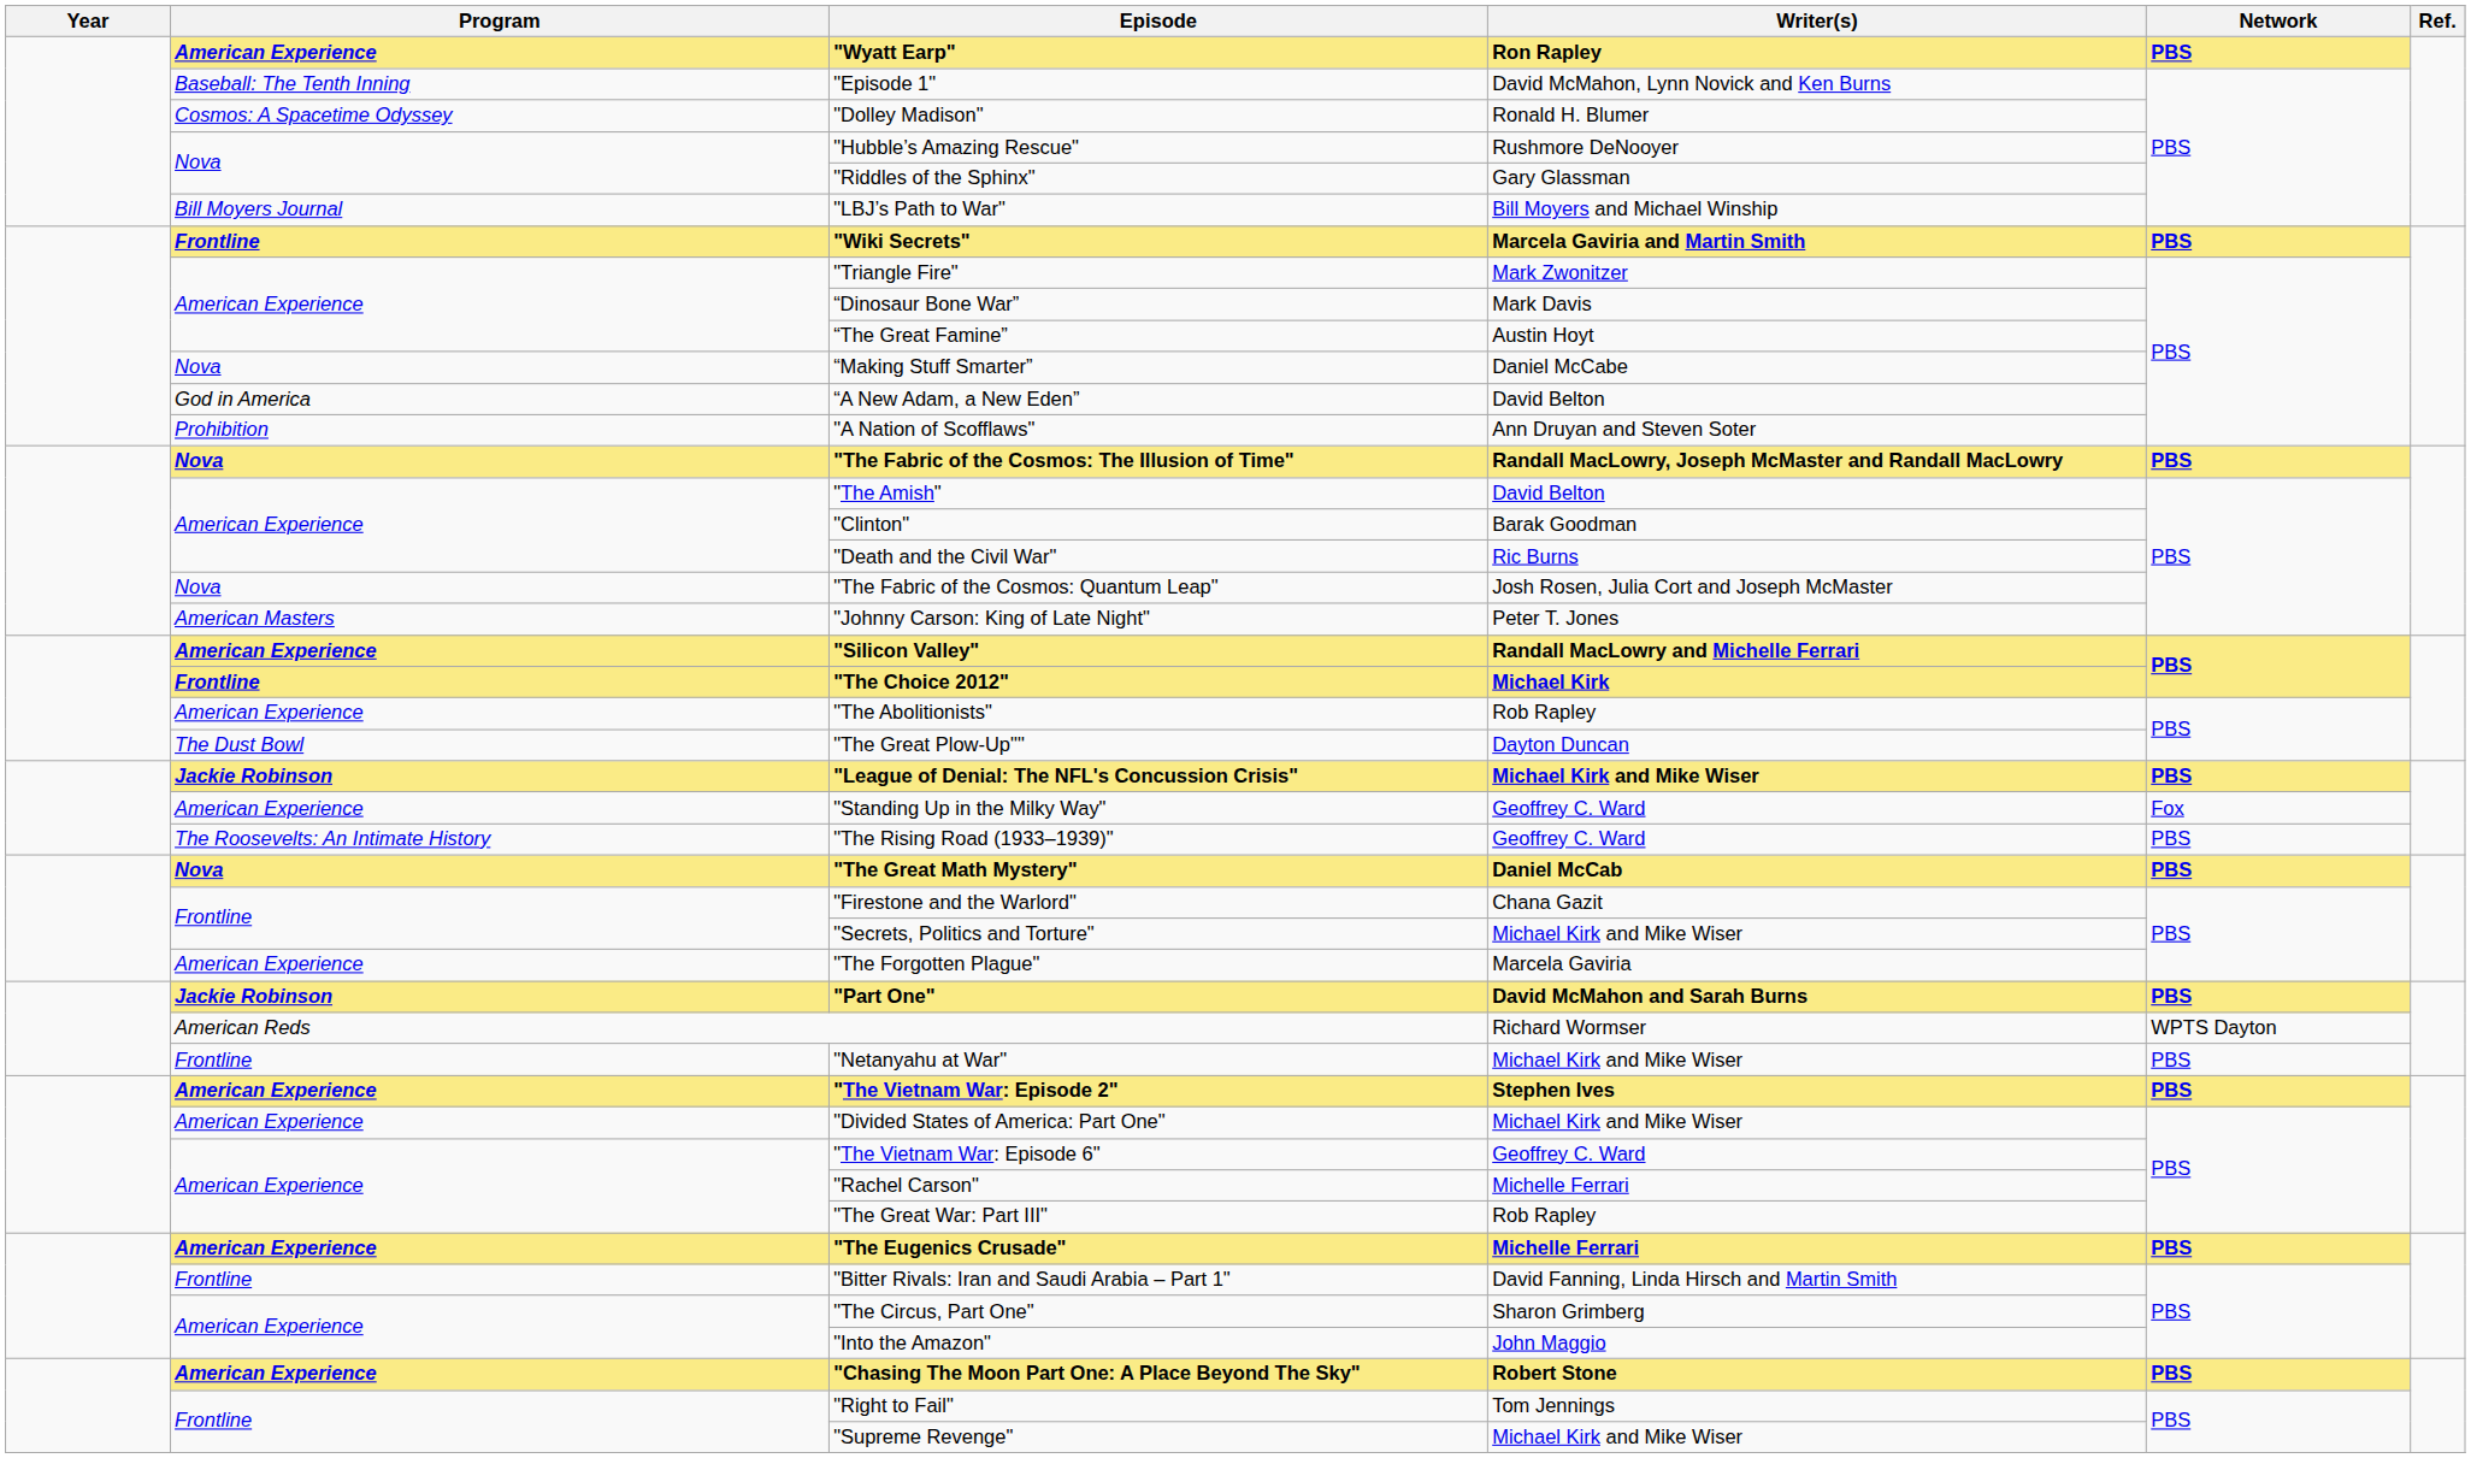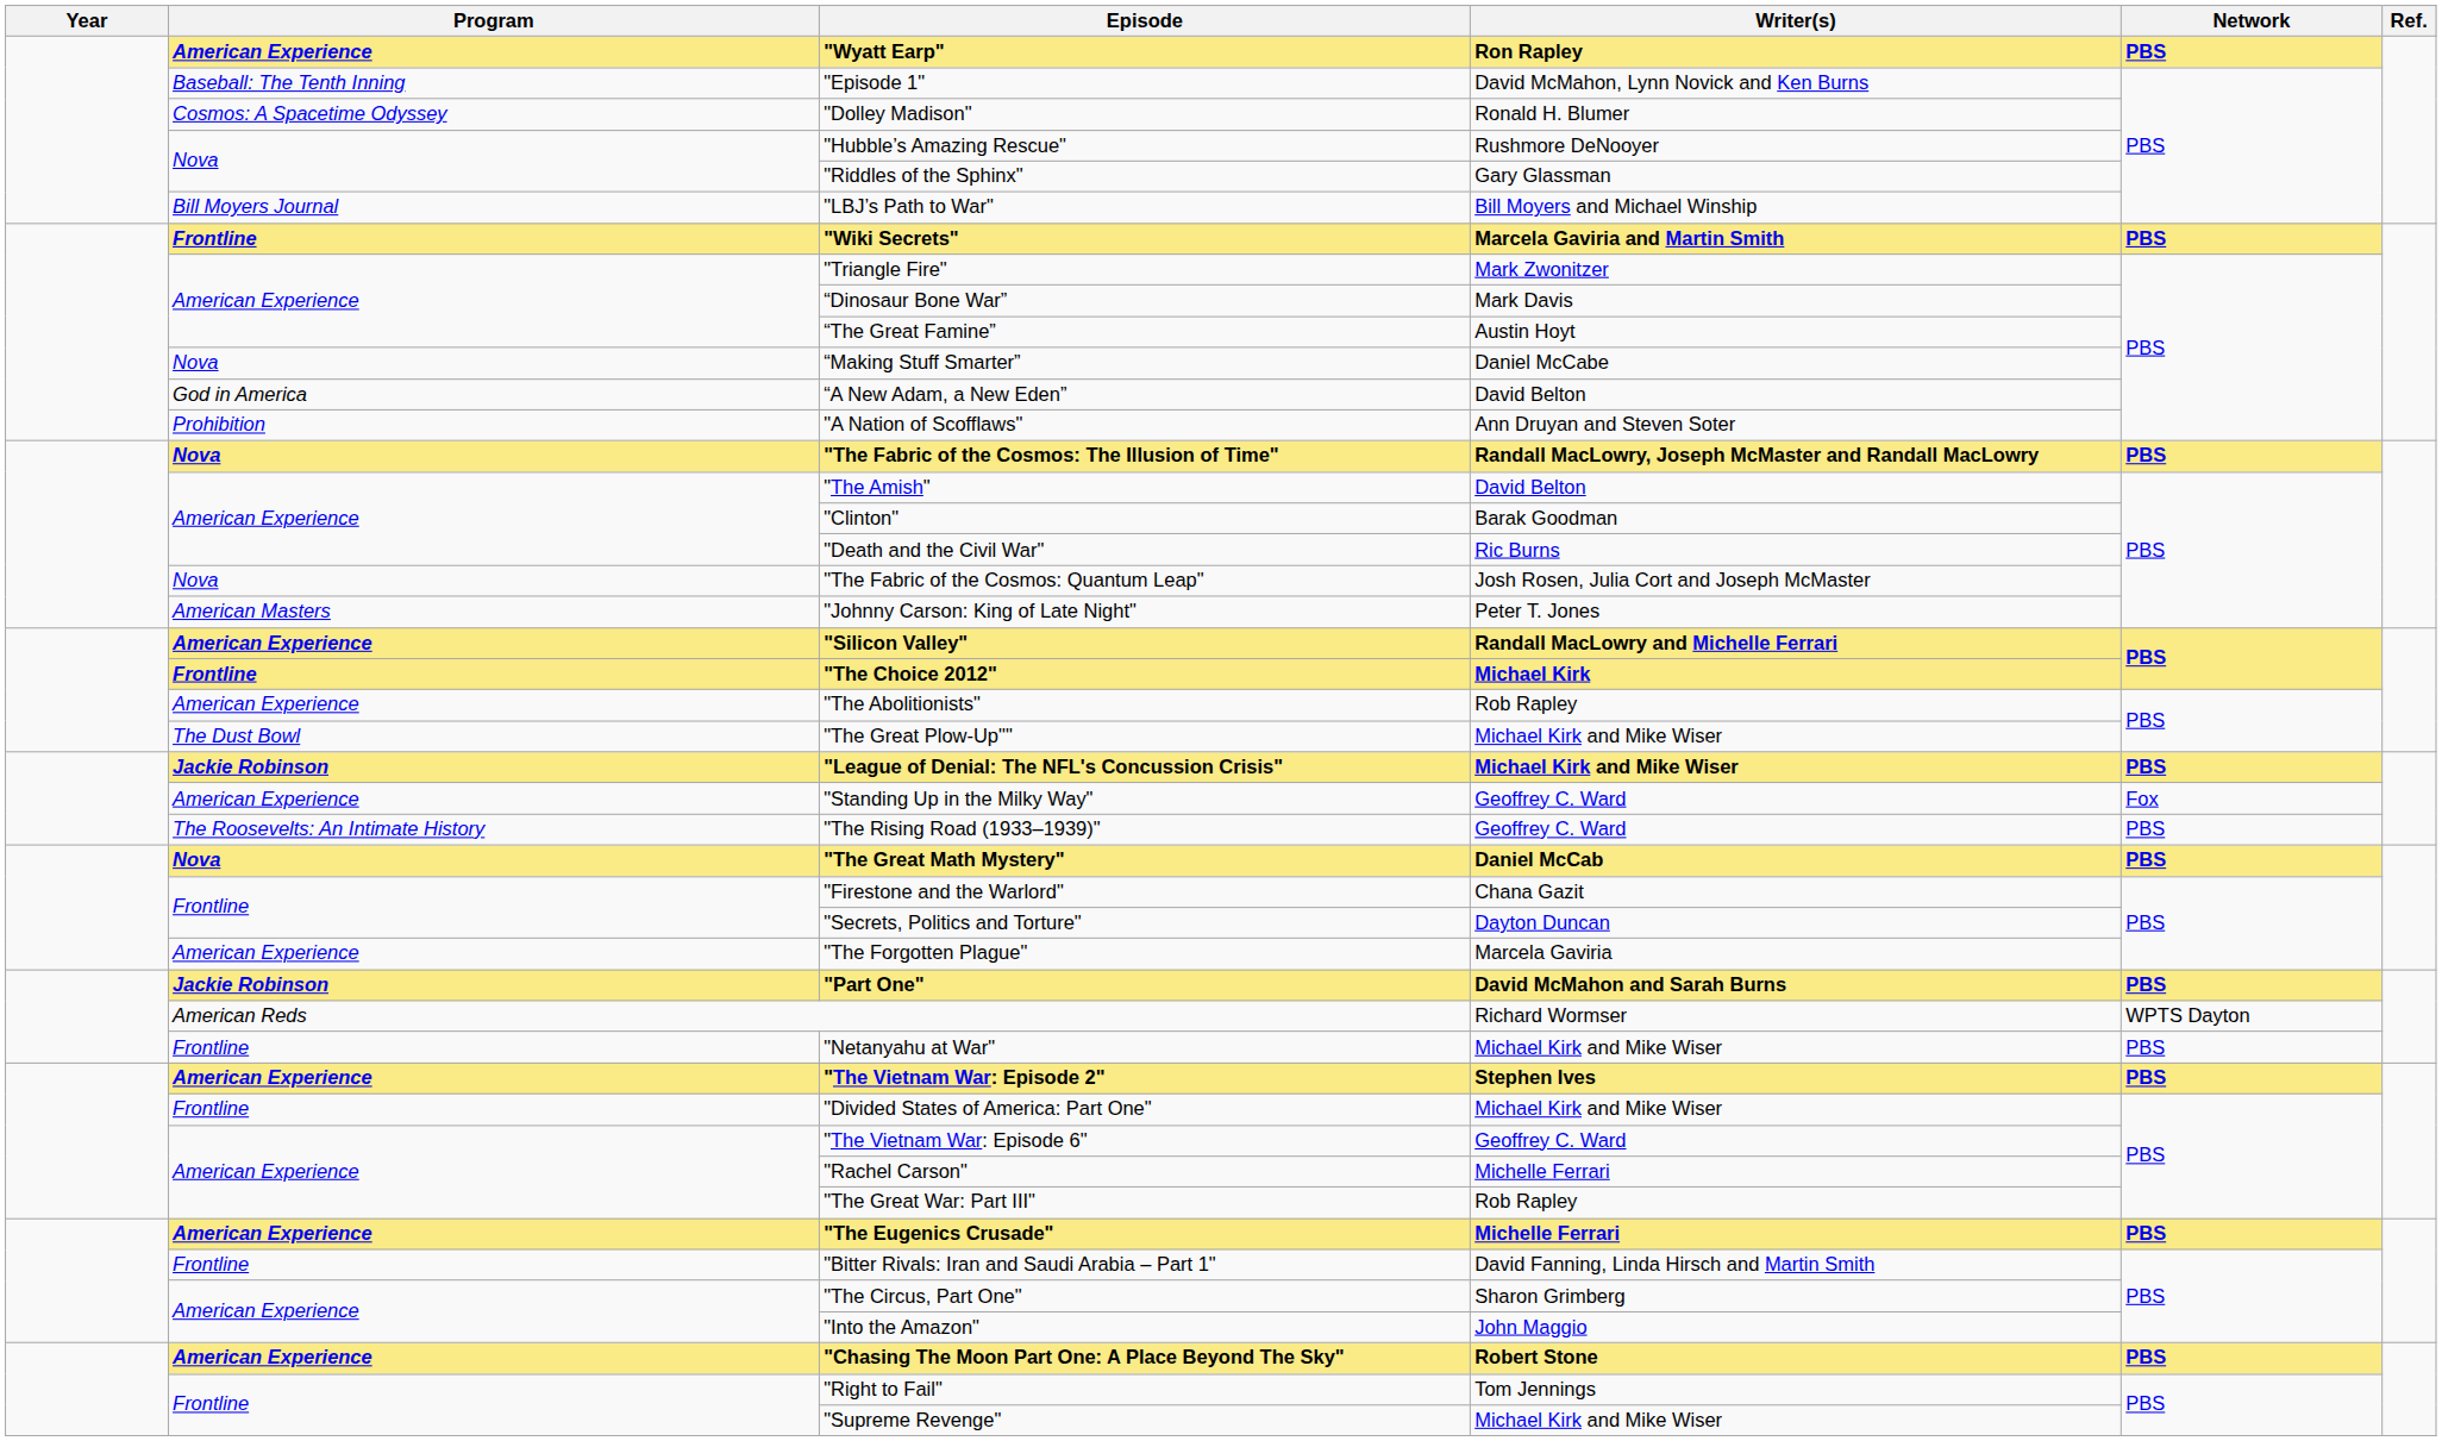 <table class="wikitable" style="width:100%">
 <tr bgcolor="#CCCCCC" align="center">
 <th width="5%">Year</th>
 <th width="20%">Program</th>
 <th width="20%">Episode</th>
 <th width="20%">Writer(s)</th>
 <th width="8%">Network</th>
 <th width="1%">Ref.</th>
 </tr>
 <tr>
 <td rowspan=6></td>
 <td style="background:#FAEB86;"><strong><em><a href='#'>American Experience</a></em></strong></td>
 <td style="background:#FAEB86;"><strong>"Wyatt Earp"</strong></td>
 <td style="background:#FAEB86;"><strong>Ron Rapley</strong></td>
 <td style="background:#FAEB86;"><strong><a href='#'>PBS</a></strong></td>
 <td rowspan=6 style="text-align:center;"></td>
 </tr>
 <tr>
 <td><em><a href='#'>Baseball: The Tenth Inning</a></em></td>
 <td>"Episode 1"</td>
 <td>David McMahon, Lynn Novick and <a href='#'>Ken Burns</a></td>
 <td rowspan="5"><a href='#'>PBS</a></td>
 </tr>
 <tr>
 <td><em><a href='#'>Cosmos: A Spacetime Odyssey</a></em></td>
 <td>"Dolley Madison"</td>
 <td>Ronald H. Blumer</td>
 </tr>
 <tr>
 <td rowspan="2"><em><a href='#'>Nova</a></em></td>
 <td>"Hubble’s Amazing Rescue"</td>
 <td>Rushmore DeNooyer</td>
 </tr>
 <tr>
 <td>"Riddles of the Sphinx"</td>
 <td>Gary Glassman</td>
 </tr>
 <tr>
 <td><em><a href='#'>Bill Moyers Journal</a></em></td>
 <td>"LBJ’s Path to War"</td>
 <td><a href='#'>Bill Moyers</a> and Michael Winship</td>
 </tr>
 <tr>
 <td rowspan=7></td>
 <td style="background:#FAEB86;"><strong><em><a href='#'>Frontline</a></em></strong></td>
 <td style="background:#FAEB86;"><strong>"Wiki Secrets"</strong></td>
 <td style="background:#FAEB86;"><strong>Marcela Gaviria and <a href='#'>Martin Smith</a></strong></td>
 <td style="background:#FAEB86;"><strong><a href='#'>PBS</a></strong></td>
 <td rowspan=7 style="text-align:center;"></td>
 </tr>
 <tr>
 <td rowspan="3"><em><a href='#'>American Experience</a></em></td>
 <td>"Triangle Fire"</td>
 <td><a href='#'>Mark Zwonitzer</a></td>
 <td rowspan="6"><a href='#'>PBS</a></td>
 </tr>
 <tr>
 <td>“Dinosaur Bone War”</td>
 <td>Mark Davis</td>
 </tr>
 <tr>
 <td>“The Great Famine”</td>
 <td>Austin Hoyt</td>
 </tr>
 <tr>
 <td><em><a href='#'>Nova</a></em></td>
 <td>“Making Stuff Smarter”</td>
 <td>Daniel McCabe</td>
 </tr>
 <tr>
 <td><em>God in America</em></td>
 <td>“A New Adam, a New Eden”</td>
 <td>David Belton</td>
 </tr>
 <tr>
 <td><em><a href='#'>Prohibition</a></em></td>
 <td>"A Nation of Scofflaws"</td>
 <td>Ann Druyan and Steven Soter</td>
 </tr>
 <tr>
 <td rowspan=6></td>
 <td style="background:#FAEB86;"><strong><em><a href='#'>Nova</a></em></strong></td>
 <td style="background:#FAEB86;"><strong>"The Fabric of the Cosmos: The Illusion of Time"</strong></td>
 <td style="background:#FAEB86;"><strong>Randall MacLowry, Joseph McMaster and Randall MacLowry</strong></td>
 <td style="background:#FAEB86;"><strong><a href='#'>PBS</a></strong></td>
 <td rowspan=6 style="text-align:center;"></td>
 </tr>
 <tr>
 <td rowspan="3"><em><a href='#'>American Experience</a></em></td>
 <td>"<a href='#'>The Amish</a>"</td>
 <td><a href='#'>David Belton</a></td>
 <td rowspan="5"><a href='#'>PBS</a></td>
 </tr>
 <tr>
 <td>"Clinton"</td>
 <td>Barak Goodman</td>
 </tr>
 <tr>
 <td>"Death and the Civil War"</td>
 <td><a href='#'>Ric Burns</a></td>
 </tr>
 <tr>
 <td><em><a href='#'>Nova</a></em></td>
 <td>"The Fabric of the Cosmos: Quantum Leap"</td>
 <td>Josh Rosen, Julia Cort and Joseph McMaster</td>
 </tr>
 <tr>
 <td><em><a href='#'>American Masters</a></em></td>
 <td>"Johnny Carson: King of Late Night"</td>
 <td>Peter T. Jones</td>
 </tr>
 <tr>
 <td rowspan=4></td>
 <td style="background:#FAEB86;"><strong><em><a href='#'>American Experience</a></em></strong></td>
 <td style="background:#FAEB86;"><strong>"Silicon Valley"</strong></td>
 <td style="background:#FAEB86;"><strong>Randall MacLowry and <a href='#'>Michelle Ferrari</a></strong></td>
 <td rowspan="2" style="background:#FAEB86;"><strong><a href='#'>PBS</a></strong></td>
 <td rowspan=4 style="text-align:center;"></td>
 </tr>
 <tr>
 <td style="background:#FAEB86;"><strong><em><a href='#'>Frontline</a></em></strong></td>
 <td style="background:#FAEB86;"><strong>"The Choice 2012"</strong></td>
 <td style="background:#FAEB86;"><strong><a href='#'>Michael Kirk</a></strong></td>
 </tr>
 <tr>
 <td><em><a href='#'>American Experience</a></em></td>
 <td>"The Abolitionists"</td>
 <td>Rob Rapley</td>
 <td rowspan="2"><a href='#'>PBS</a></td>
 </tr>
 <tr>
 <td><em><a href='#'>The Dust Bowl</a></em></td>
 <td>"The Great Plow-Up""</td>
-<td><a href='#'>Dayton Duncan</a></td>
+<td><a href='#'>Michael Kirk</a> and Mike Wiser</td>
 </tr>
 <tr>
 <td rowspan=3></td>
 <td style="background:#FAEB86;"><strong><em><a href='#'>Jackie Robinson</a></em></strong></td>
 <td style="background:#FAEB86;"><strong>"League of Denial: The NFL's Concussion Crisis"</strong></td>
 <td style="background:#FAEB86;"><strong><a href='#'>Michael Kirk</a> and Mike Wiser</strong></td>
 <td style="background:#FAEB86;"><strong><a href='#'>PBS</a></strong></td>
 <td rowspan=3 style="text-align:center;"></td>
 </tr>
 <tr>
 <td><em><a href='#'>American Experience</a></em></td>
 <td>"Standing Up in the Milky Way"</td>
 <td><a href='#'>Geoffrey C. Ward</a></td>
 <td><a href='#'>Fox</a></td>
 </tr>
 <tr>
 <td><em><a href='#'>The Roosevelts: An Intimate History</a></em></td>
 <td>"The Rising Road (1933–1939)"</td>
 <td><a href='#'>Geoffrey C. Ward</a></td>
 <td><a href='#'>PBS</a></td>
 </tr>
 <tr>
 <td rowspan=4></td>
 <td style="background:#FAEB86;"><strong><em><a href='#'>Nova</a></em></strong></td>
 <td style="background:#FAEB86;"><strong>"The Great Math Mystery"</strong></td>
 <td style="background:#FAEB86;"><strong>Daniel McCab</strong></td>
 <td style="background:#FAEB86;"><strong><a href='#'>PBS</a></strong></td>
 <td rowspan=4 style="text-align:center;"></td>
 </tr>
 <tr>
 <td rowspan="2"><em><a href='#'>Frontline</a></em></td>
 <td>"Firestone and the Warlord"</td>
 <td>Chana Gazit</td>
 <td rowspan="3"><a href='#'>PBS</a></td>
 </tr>
 <tr>
 <td>"Secrets, Politics and Torture"</td>
-<td><a href='#'>Michael Kirk</a> and Mike Wiser</td>
+<td><a href='#'>Dayton Duncan</a></td>
 </tr>
 <tr>
 <td><em><a href='#'>American Experience</a></em></td>
 <td>"The Forgotten Plague"</td>
 <td>Marcela Gaviria</td>
 </tr>
 <tr>
 <td rowspan=3></td>
 <td style="background:#FAEB86;"><strong><em><a href='#'>Jackie Robinson</a></em></strong></td>
 <td style="background:#FAEB86;"><strong>"Part One"</strong></td>
 <td style="background:#FAEB86;"><strong>David McMahon and Sarah Burns</strong></td>
 <td style="background:#FAEB86;"><strong><a href='#'>PBS</a></strong></td>
 <td rowspan=3 style="text-align:center;"></td>
 </tr>
 <tr>
 <td colspan="2"><em>American Reds</em></td>
 <td>Richard Wormser</td>
 <td>WPTS Dayton</td>
 </tr>
 <tr>
 <td><em><a href='#'>Frontline</a></em></td>
 <td>"Netanyahu at War"</td>
 <td><a href='#'>Michael Kirk</a> and Mike Wiser</td>
 <td><a href='#'>PBS</a></td>
 </tr>
 <tr>
 <td rowspan=5></td>
 <td style="background:#FAEB86;"><strong><em><a href='#'>American Experience</a></em></strong></td>
 <td style="background:#FAEB86;"><strong>"<a href='#'>The Vietnam War</a>: Episode 2"</strong></td>
 <td style="background:#FAEB86;"><strong>Stephen Ives</strong></td>
 <td style="background:#FAEB86;"><strong><a href='#'>PBS</a></strong></td>
 <td rowspan=5 style="text-align:center;"></td>
 </tr>
 <tr>
-<td><em><a href='#'>American Experience</a></em></td>
+<td><em><a href='#'>Frontline</a></em></td>
 <td>"Divided States of America: Part One"</td>
 <td><a href='#'>Michael Kirk</a> and Mike Wiser</td>
 <td rowspan="4"><a href='#'>PBS</a></td>
 </tr>
 <tr>
 <td rowspan="3"><em><a href='#'>American Experience</a></em></td>
 <td>"<a href='#'>The Vietnam War</a>: Episode 6"</td>
 <td><a href='#'>Geoffrey C. Ward</a></td>
 </tr>
 <tr>
 <td>"Rachel Carson"</td>
 <td><a href='#'>Michelle Ferrari</a></td>
 </tr>
 <tr>
 <td>"The Great War: Part III"</td>
 <td>Rob Rapley</td>
 </tr>
 <tr>
 <td rowspan=4></td>
 <td style="background:#FAEB86;"><strong><em><a href='#'>American Experience</a></em></strong></td>
 <td style="background:#FAEB86;"><strong>"The Eugenics Crusade"</strong></td>
 <td style="background:#FAEB86;"><strong><a href='#'>Michelle Ferrari</a></strong></td>
 <td style="background:#FAEB86;"><strong><a href='#'>PBS</a></strong></td>
 <td rowspan=4 style="text-align:center;"></td>
 </tr>
 <tr>
 <td><em><a href='#'>Frontline</a></em></td>
 <td>"Bitter Rivals: Iran and Saudi Arabia – Part 1"</td>
 <td>David Fanning, Linda Hirsch and <a href='#'>Martin Smith</a></td>
 <td rowspan="3"><a href='#'>PBS</a></td>
 </tr>
 <tr>
 <td rowspan="2"><em><a href='#'>American Experience</a></em></td>
 <td>"The Circus, Part One"</td>
 <td>Sharon Grimberg</td>
 </tr>
 <tr>
 <td>"Into the Amazon"</td>
 <td><a href='#'>John Maggio</a></td>
 </tr>
 <tr>
 <td rowspan=3></td>
 <td style="background:#FAEB86;"><strong><em><a href='#'>American Experience</a></em></strong></td>
 <td style="background:#FAEB86;"><strong>"Chasing The Moon Part One: A Place Beyond The Sky"</strong></td>
 <td style="background:#FAEB86;"><strong>Robert Stone</strong></td>
 <td style="background:#FAEB86;"><strong><a href='#'>PBS</a></strong></td>
 <td rowspan=3 style="text-align:center;"></td>
 </tr>
 <tr>
 <td rowspan="2"><em><a href='#'>Frontline</a></em></td>
 <td>"Right to Fail"</td>
 <td>Tom Jennings</td>
 <td rowspan="2"><a href='#'>PBS</a></td>
 </tr>
 <tr>
 <td>"Supreme Revenge"</td>
 <td><a href='#'>Michael Kirk</a> and Mike Wiser</td>
 </tr>
 <tr>
 </tr>
 </table>
